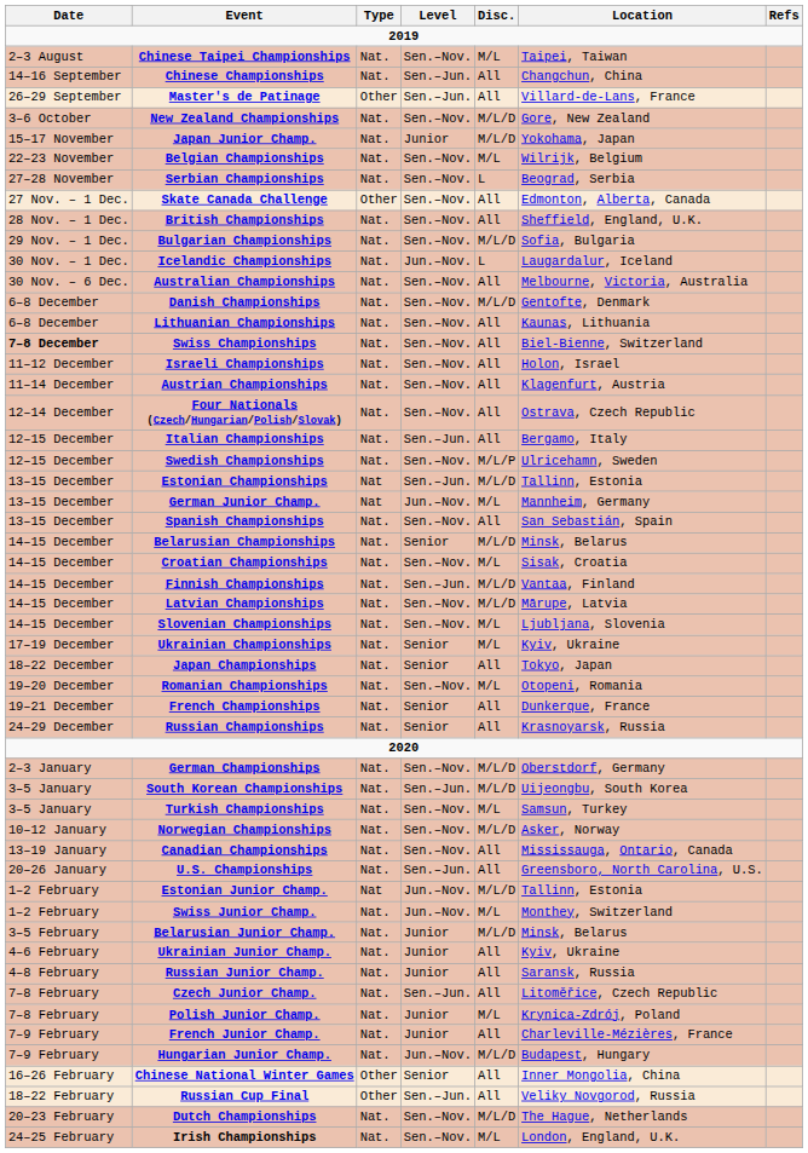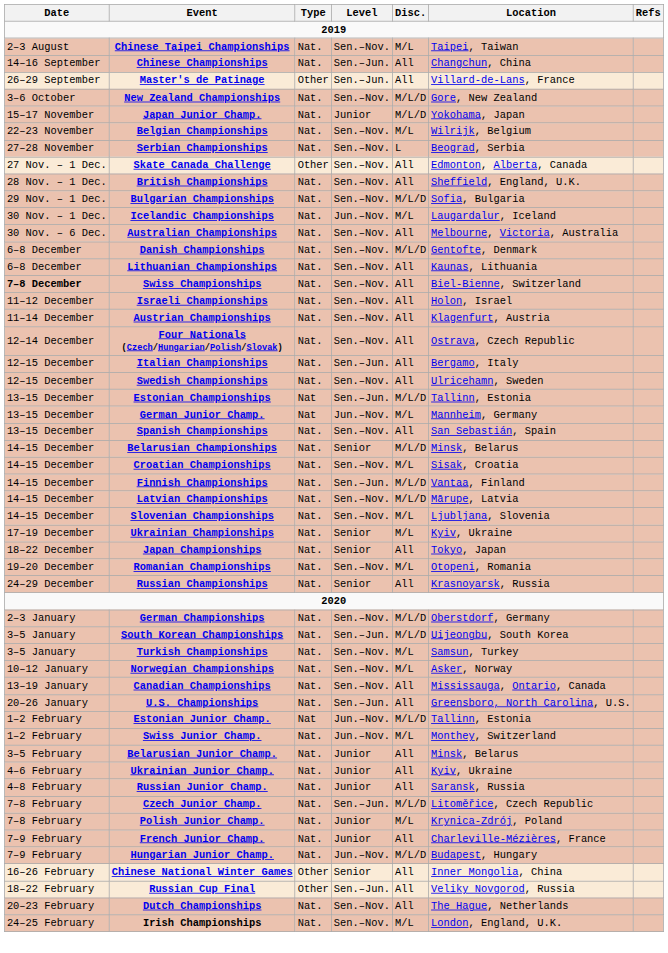 <table class="wikitable">
 <tr>
 <th>Date</th>
 <th>Event</th>
 <th>Type</th>
 <th>Level</th>
 <th>Disc.</th>
 <th>Location</th>
 <th>Refs</th>
 </tr>
 <tr>
 <td colspan="7" style="text-align:center;"><strong>2019</strong></td>
 </tr>
 <tr bgcolor=EBC2AF>
 <td>2–3 August</td>
 <td align=center><strong><a href='#'>Chinese Taipei Championships</a></strong></td>
 <td>Nat.</td>
 <td>Sen.–Nov.</td>
 <td>M/L</td>
 <td><a href='#'>Taipei</a>, Taiwan</td>
 <td></td>
 </tr>
 <tr bgcolor=EBC2AF>
 <td>14–16 September</td>
 <td align=center><strong><a href='#'>Chinese Championships</a></strong></td>
 <td>Nat.</td>
 <td>Sen.–Jun.</td>
 <td>All</td>
 <td><a href='#'>Changchun</a>, China</td>
 <td></td>
 </tr>
 <tr bgcolor=FAEBD7>
 <td>26–29 September</td>
 <td align=center><strong><a href='#'>Master's de Patinage</a></strong></td>
 <td>Other</td>
 <td>Sen.–Jun.</td>
 <td>All</td>
 <td><a href='#'>Villard-de-Lans</a>, France</td>
 <td></td>
 </tr>
 <tr bgcolor=EBC2AF>
 <td>3–6 October</td>
 <td align=center><strong><a href='#'>New Zealand Championships</a></strong></td>
 <td>Nat.</td>
 <td>Sen.–Nov.</td>
 <td>M/L/D</td>
 <td><a href='#'>Gore</a>, New Zealand</td>
 <td></td>
 </tr>
 <tr bgcolor=EBC2AF>
 <td>15–17 November</td>
 <td align=center><strong><a href='#'>Japan Junior Champ.</a></strong></td>
 <td>Nat.</td>
 <td>Junior</td>
 <td>M/L/D</td>
 <td><a href='#'>Yokohama</a>, Japan</td>
 <td></td>
 </tr>
 <tr bgcolor=EBC2AF>
 <td>22–23 November</td>
 <td align=center><strong><a href='#'>Belgian Championships</a></strong></td>
 <td>Nat.</td>
 <td>Sen.–Nov.</td>
 <td>M/L</td>
 <td><a href='#'>Wilrijk</a>, Belgium</td>
 <td></td>
 </tr>
 <tr bgcolor=EBC2AF>
 <td>27–28 November</td>
 <td align=center><strong><a href='#'>Serbian Championships</a></strong></td>
 <td>Nat.</td>
 <td>Sen.–Nov.</td>
 <td>L</td>
 <td><a href='#'>Beograd</a>, Serbia</td>
 <td></td>
 </tr>
 <tr bgcolor=#FAEBD7>
 <td>27 Nov. – 1 Dec.</td>
 <td align=center><strong><a href='#'>Skate Canada Challenge</a></strong></td>
 <td>Other</td>
 <td>Sen.–Nov.</td>
 <td>All</td>
 <td><a href='#'>Edmonton</a>, <a href='#'>Alberta</a>, Canada</td>
 <td></td>
 </tr>
 <tr bgcolor=EBC2AF>
 <td>28 Nov. – 1 Dec.</td>
 <td align=center><strong><a href='#'>British Championships</a></strong></td>
 <td>Nat.</td>
 <td>Sen.–Nov.</td>
 <td>All</td>
 <td><a href='#'>Sheffield</a>, England, U.K.</td>
 <td></td>
 </tr>
 <tr bgcolor=EBC2AF>
 <td>29 Nov. – 1 Dec.</td>
 <td align=center><strong><a href='#'>Bulgarian Championships</a></strong></td>
 <td>Nat.</td>
 <td>Sen.–Nov.</td>
 <td>M/L/D</td>
 <td><a href='#'>Sofia</a>, Bulgaria</td>
 <td></td>
 </tr>
 <tr bgcolor=EBC2AF>
 <td>30 Nov. – 1 Dec.</td>
 <td align=center><strong><a href='#'>Icelandic Championships</a></strong></td>
 <td>Nat.</td>
 <td>Jun.–Nov.</td>
-<td>L</td>
+<td>M/L</td>
 <td><a href='#'>Laugardalur</a>, Iceland</td>
 <td></td>
 </tr>
 <tr bgcolor=EBC2AF>
 <td>30 Nov. – 6 Dec.</td>
 <td align=center><strong><a href='#'>Australian Championships</a></strong></td>
 <td>Nat.</td>
 <td>Sen.–Nov.</td>
 <td>All</td>
 <td><a href='#'>Melbourne</a>, <a href='#'>Victoria</a>, Australia</td>
 <td></td>
 </tr>
 <tr bgcolor=EBC2AF>
 <td>6–8 December</td>
 <td align=center><strong><a href='#'>Danish Championships</a></strong></td>
 <td>Nat.</td>
 <td>Sen.–Nov.</td>
 <td>M/L/D</td>
 <td><a href='#'>Gentofte</a>, Denmark</td>
 <td></td>
 </tr>
 <tr bgcolor=EBC2AF>
 <td>6–8 December</td>
 <td align=center><strong><a href='#'>Lithuanian Championships</a></strong></td>
 <td>Nat.</td>
 <td>Sen.–Nov.</td>
 <td>All</td>
 <td><a href='#'>Kaunas</a>, Lithuania</td>
 <td></td>
 </tr>
 <tr bgcolor=EBC2AF>
 <td><strong>7–8 December</strong></td>
 <td align=center><strong><a href='#'>Swiss Championships</a></strong></td>
 <td>Nat.</td>
 <td>Sen.–Nov.</td>
 <td>All</td>
 <td><a href='#'>Biel-Bienne</a>, Switzerland</td>
 <td></td>
 </tr>
 <tr bgcolor=EBC2AF>
 <td>11–12 December</td>
 <td align=center><strong><a href='#'>Israeli Championships</a></strong></td>
 <td>Nat.</td>
 <td>Sen.–Nov.</td>
 <td>All</td>
 <td><a href='#'>Holon</a>, Israel</td>
 <td></td>
 </tr>
 <tr bgcolor=EBC2AF>
 <td>11–14 December</td>
 <td align=center><strong><a href='#'>Austrian Championships</a></strong></td>
 <td>Nat.</td>
 <td>Sen.–Nov.</td>
 <td>All</td>
 <td><a href='#'>Klagenfurt</a>, Austria</td>
 <td></td>
 </tr>
 <tr bgcolor=EBC2AF>
 <td>12–14 December</td>
 <td align=center><strong><a href='#'>Four Nationals</a> <br> <small>(<a href='#'>Czech</a>/<a href='#'>Hungarian</a>/<a href='#'>Polish</a>/<a href='#'>Slovak</a>)</small></strong></td>
 <td>Nat.</td>
 <td>Sen.–Nov.</td>
 <td>All</td>
 <td><a href='#'>Ostrava</a>, Czech Republic</td>
 <td></td>
 </tr>
 <tr bgcolor=EBC2AF>
 <td>12–15 December</td>
 <td align=center><strong><a href='#'>Italian Championships</a></strong></td>
 <td>Nat.</td>
 <td>Sen.–Jun.</td>
 <td>All</td>
 <td><a href='#'>Bergamo</a>, Italy</td>
 <td></td>
 </tr>
 <tr bgcolor=EBC2AF>
 <td>12–15 December</td>
 <td align=center><strong><a href='#'>Swedish Championships</a></strong></td>
 <td>Nat.</td>
 <td>Sen.–Nov.</td>
-<td>M/L/P</td>
+<td>All</td>
 <td><a href='#'>Ulricehamn</a>, Sweden</td>
 <td></td>
 </tr>
 <tr bgcolor=EBC2AF>
 <td>13–15 December</td>
 <td align=center><strong><a href='#'>Estonian Championships</a></strong></td>
 <td>Nat</td>
 <td>Sen.–Jun.</td>
 <td>M/L/D</td>
 <td><a href='#'>Tallinn</a>, Estonia</td>
 <td></td>
 </tr>
 <tr bgcolor=EBC2AF>
 <td>13–15 December</td>
 <td align=center><strong><a href='#'>German Junior Champ.</a></strong></td>
 <td>Nat</td>
 <td>Jun.–Nov.</td>
 <td>M/L</td>
 <td><a href='#'>Mannheim</a>, Germany</td>
 <td></td>
 </tr>
 <tr bgcolor=EBC2AF>
 <td>13–15 December</td>
 <td align=center><strong><a href='#'>Spanish Championships</a></strong></td>
 <td>Nat.</td>
 <td>Sen.–Nov.</td>
 <td>All</td>
 <td><a href='#'>San Sebastián</a>, Spain</td>
 <td></td>
 </tr>
 <tr bgcolor=EBC2AF>
 <td>14–15 December</td>
 <td align=center><strong><a href='#'>Belarusian Championships</a></strong></td>
 <td>Nat.</td>
 <td>Senior</td>
 <td>M/L/D</td>
 <td><a href='#'>Minsk</a>, Belarus</td>
 <td></td>
 </tr>
 <tr bgcolor=EBC2AF>
 <td>14–15 December</td>
 <td align=center><strong><a href='#'>Croatian Championships</a></strong></td>
 <td>Nat.</td>
 <td>Sen.–Nov.</td>
 <td>M/L</td>
 <td><a href='#'>Sisak</a>, Croatia</td>
 <td></td>
 </tr>
 <tr bgcolor=EBC2AF>
 <td>14–15 December</td>
 <td align=center><strong><a href='#'>Finnish Championships</a></strong></td>
 <td>Nat.</td>
 <td>Sen.–Jun.</td>
 <td>M/L/D</td>
 <td><a href='#'>Vantaa</a>, Finland</td>
 <td></td>
 </tr>
 <tr bgcolor=EBC2AF>
 <td>14–15 December</td>
 <td align=center><strong><a href='#'>Latvian Championships</a></strong></td>
 <td>Nat.</td>
 <td>Sen.–Nov.</td>
 <td>M/L/D</td>
 <td><a href='#'>Mārupe</a>, Latvia</td>
 <td></td>
 </tr>
 <tr bgcolor=EBC2AF>
 <td>14–15 December</td>
 <td align=center><strong><a href='#'>Slovenian Championships</a></strong></td>
 <td>Nat.</td>
 <td>Sen.–Nov.</td>
 <td>M/L</td>
 <td><a href='#'>Ljubljana</a>, Slovenia</td>
 <td></td>
 </tr>
 <tr bgcolor=EBC2AF>
 <td>17–19 December</td>
 <td align=center><strong><a href='#'>Ukrainian Championships</a></strong></td>
 <td>Nat.</td>
 <td>Senior</td>
 <td>M/L</td>
 <td><a href='#'>Kyiv</a>, Ukraine</td>
 <td></td>
 </tr>
 <tr bgcolor=EBC2AF>
 <td>18–22 December</td>
 <td align=center><strong><a href='#'>Japan Championships</a></strong></td>
 <td>Nat.</td>
 <td>Senior</td>
 <td>All</td>
 <td><a href='#'>Tokyo</a>, Japan</td>
 <td></td>
 </tr>
 <tr bgcolor=EBC2AF>
 <td>19–20 December</td>
 <td align=center><strong><a href='#'>Romanian Championships</a></strong></td>
 <td>Nat.</td>
 <td>Sen.–Nov.</td>
 <td>M/L</td>
 <td><a href='#'>Otopeni</a>, Romania</td>
 <td></td>
 </tr>
 <tr bgcolor=EBC2AF>
-<td>19–21 December</td>
-<td align=center><strong><a href='#'>French Championships</a></strong></td>
-<td>Nat.</td>
-<td>Senior</td>
-<td>All</td>
-<td><a href='#'>Dunkerque</a>, France</td>
-<td></td>
-</tr>
-<tr bgcolor=EBC2AF>
 <td>24–29 December</td>
 <td align=center><strong><a href='#'>Russian Championships</a></strong></td>
 <td>Nat.</td>
 <td>Senior</td>
 <td>All</td>
 <td><a href='#'>Krasnoyarsk</a>, Russia</td>
 <td></td>
 </tr>
 <tr>
 <td colspan="7" style="text-align:center;"><strong>2020</strong></td>
 </tr>
 <tr bgcolor=EBC2AF>
 <td>2–3 January</td>
 <td align=center><strong><a href='#'>German Championships</a></strong></td>
 <td>Nat.</td>
 <td>Sen.–Nov.</td>
 <td>M/L/D</td>
 <td><a href='#'>Oberstdorf</a>, Germany</td>
 <td></td>
 </tr>
 <tr bgcolor=EBC2AF>
 <td>3–5 January</td>
 <td align=center><strong><a href='#'>South Korean Championships</a></strong></td>
 <td>Nat.</td>
 <td>Sen.–Jun.</td>
 <td>M/L/D</td>
 <td><a href='#'>Uijeongbu</a>, South Korea</td>
 <td></td>
 </tr>
 <tr bgcolor=EBC2AF>
 <td>3–5 January</td>
 <td align=center><strong><a href='#'>Turkish Championships</a></strong></td>
 <td>Nat.</td>
 <td>Sen.–Nov.</td>
 <td>M/L</td>
 <td><a href='#'>Samsun</a>, Turkey</td>
 <td></td>
 </tr>
 <tr bgcolor=EBC2AF>
 <td>10–12 January</td>
 <td align=center><strong><a href='#'>Norwegian Championships</a></strong></td>
 <td>Nat.</td>
 <td>Sen.–Nov.</td>
-<td>M/L/D</td>
+<td>M/L</td>
 <td><a href='#'>Asker</a>, Norway</td>
 <td></td>
 </tr>
 <tr bgcolor=EBC2AF>
 <td>13–19 January</td>
 <td align=center><strong><a href='#'>Canadian Championships</a></strong></td>
 <td>Nat.</td>
 <td>Sen.–Nov.</td>
 <td>All</td>
 <td><a href='#'>Mississauga</a>, <a href='#'>Ontario</a>, Canada</td>
 <td></td>
 </tr>
 <tr bgcolor=#EBC2AF>
 <td>20–26 January</td>
 <td align=center><strong><a href='#'>U.S. Championships</a></strong></td>
 <td>Nat.</td>
 <td>Sen.–Jun.</td>
 <td>All</td>
 <td><a href='#'>Greensboro, North Carolina</a>, U.S.</td>
 <td></td>
 </tr>
 <tr bgcolor=EBC2AF>
 <td>1–2 February</td>
 <td align=center><strong><a href='#'>Estonian Junior Champ.</a></strong></td>
 <td>Nat</td>
 <td>Jun.–Nov.</td>
 <td>M/L/D</td>
 <td><a href='#'>Tallinn</a>, Estonia</td>
 <td></td>
 </tr>
 <tr bgcolor=EBC2AF>
 <td>1–2 February</td>
 <td align=center><strong><a href='#'>Swiss Junior Champ.</a></strong></td>
 <td>Nat.</td>
 <td>Jun.–Nov.</td>
 <td>M/L</td>
 <td><a href='#'>Monthey</a>, Switzerland</td>
 <td></td>
 </tr>
 <tr bgcolor=EBC2AF>
 <td>3–5 February</td>
 <td align=center><strong><a href='#'>Belarusian Junior Champ.</a></strong></td>
 <td>Nat.</td>
 <td>Junior</td>
-<td>M/L/D</td>
+<td>All</td>
 <td><a href='#'>Minsk</a>, Belarus</td>
 <td></td>
 </tr>
 <tr bgcolor=EBC2AF>
 <td>4–6 February</td>
 <td align=center><strong><a href='#'>Ukrainian Junior Champ.</a></strong></td>
 <td>Nat.</td>
 <td>Junior</td>
 <td>All</td>
 <td><a href='#'>Kyiv</a>, Ukraine</td>
 <td></td>
 </tr>
 <tr bgcolor=EBC2AF>
 <td>4–8 February</td>
 <td align=center><strong><a href='#'>Russian Junior Champ.</a></strong></td>
 <td>Nat.</td>
 <td>Junior</td>
 <td>All</td>
 <td><a href='#'>Saransk</a>, Russia</td>
 <td></td>
 </tr>
 <tr bgcolor=EBC2AF>
 <td>7–8 February</td>
 <td align=center><strong><a href='#'>Czech Junior Champ.</a></strong></td>
 <td>Nat.</td>
 <td>Sen.–Jun.</td>
-<td>All</td>
+<td>M/L/D</td>
 <td><a href='#'>Litoměřice</a>, Czech Republic</td>
 <td></td>
 </tr>
 <tr bgcolor=EBC2AF>
 <td>7–8 February</td>
 <td align=center><strong><a href='#'>Polish Junior Champ.</a></strong></td>
 <td>Nat.</td>
 <td>Junior</td>
 <td>M/L</td>
 <td><a href='#'>Krynica-Zdrój</a>, Poland</td>
 <td></td>
 </tr>
 <tr bgcolor=EBC2AF>
 <td>7–9 February</td>
 <td align=center><strong><a href='#'>French Junior Champ.</a></strong></td>
 <td>Nat.</td>
 <td>Junior</td>
 <td>All</td>
 <td><a href='#'>Charleville-Mézières</a>, France</td>
 <td></td>
 </tr>
 <tr bgcolor=EBC2AF>
 <td>7–9 February</td>
 <td align=center><strong><a href='#'>Hungarian Junior Champ.</a></strong></td>
 <td>Nat.</td>
 <td>Jun.–Nov.</td>
 <td>M/L/D</td>
 <td><a href='#'>Budapest</a>, Hungary</td>
 <td></td>
 </tr>
 <tr bgcolor=FAEBD7>
 <td>16–26 February</td>
 <td align=center><strong><a href='#'>Chinese National Winter Games</a></strong></td>
 <td>Other</td>
 <td>Senior</td>
 <td>All</td>
 <td><a href='#'>Inner Mongolia</a>, China</td>
 <td></td>
 </tr>
 <tr bgcolor=FAEBD7>
 <td>18–22 February</td>
 <td align=center><strong><a href='#'>Russian Cup Final</a></strong></td>
 <td>Other</td>
 <td>Sen.–Jun.</td>
 <td>All</td>
 <td><a href='#'>Veliky Novgorod</a>, Russia</td>
 <td></td>
 </tr>
 <tr bgcolor=#EBC2AF>
 <td>20–23 February</td>
 <td align=center><strong><a href='#'>Dutch Championships</a></strong></td>
 <td>Nat.</td>
 <td>Sen.–Nov.</td>
-<td>M/L/D</td>
+<td>All</td>
 <td><a href='#'>The Hague</a>, Netherlands</td>
 <td></td>
 </tr>
 <tr bgcolor=#EBC2AF>
 <td>24–25 February</td>
 <td align=center><strong>Irish Championships</strong></td>
 <td>Nat.</td>
 <td>Sen.–Nov.</td>
 <td>M/L</td>
 <td><a href='#'>London</a>, England, U.K.</td>
 <td></td>
 </tr>
 </table>
